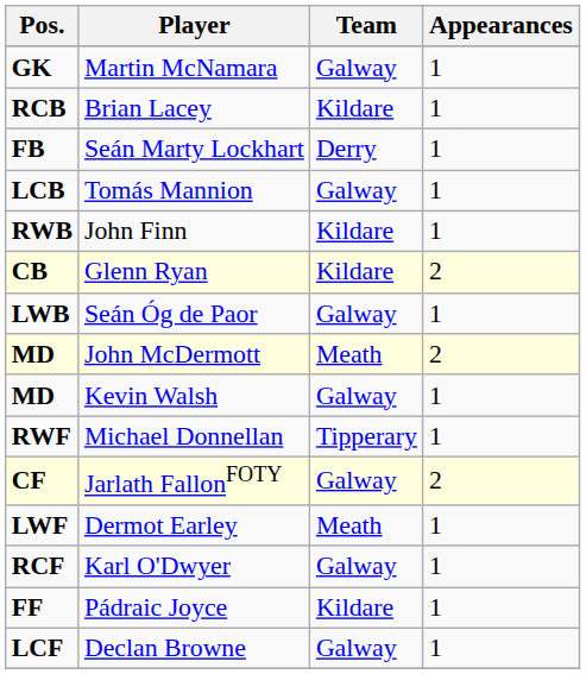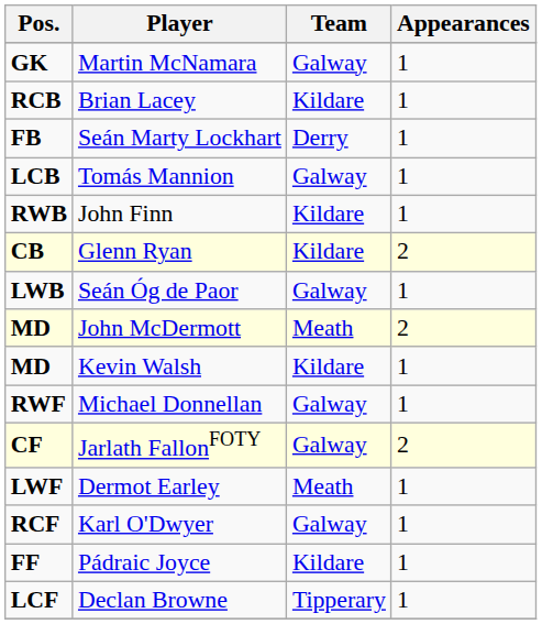 <table class="wikitable">
 <tr>
 <th>Pos.</th>
 <th>Player</th>
 <th>Team</th>
 <th>Appearances</th>
 </tr>
 <tr>
 </tr>
 <tr>
 <td><strong>GK</strong></td>
 <td> <a href='#'>Martin McNamara</a></td>
 <td><a href='#'>Galway</a></td>
 <td>1</td>
 </tr>
 <tr>
 <td><strong>RCB</strong></td>
 <td> <a href='#'>Brian Lacey</a></td>
 <td><a href='#'>Kildare</a></td>
 <td>1</td>
 </tr>
 <tr>
 <td><strong>FB</strong></td>
 <td> <a href='#'>Seán Marty Lockhart</a></td>
 <td><a href='#'>Derry</a></td>
 <td>1</td>
 </tr>
 <tr>
 <td><strong>LCB</strong></td>
 <td> <a href='#'>Tomás Mannion</a></td>
 <td><a href='#'>Galway</a></td>
 <td>1</td>
 </tr>
 <tr>
 <td><strong>RWB</strong></td>
 <td> John Finn</td>
 <td><a href='#'>Kildare</a></td>
 <td>1</td>
 </tr>
 <tr bgcolor=#FFFFDD>
 <td><strong>CB</strong></td>
 <td> <a href='#'>Glenn Ryan</a></td>
 <td><a href='#'>Kildare</a></td>
 <td>2</td>
 </tr>
 <tr>
 <td><strong>LWB</strong></td>
 <td> <a href='#'>Seán Óg de Paor</a></td>
 <td><a href='#'>Galway</a></td>
 <td>1</td>
 </tr>
 <tr bgcolor=#FFFFDD>
 <td><strong>MD</strong></td>
 <td> <a href='#'>John McDermott</a></td>
 <td><a href='#'>Meath</a></td>
 <td>2</td>
 </tr>
 <tr>
 <td><strong>MD</strong></td>
 <td> <a href='#'>Kevin Walsh</a></td>
-<td><a href='#'>Galway</a></td>
+<td><a href='#'>Kildare</a></td>
 <td>1</td>
 </tr>
 <tr>
 <td><strong>RWF</strong></td>
 <td> <a href='#'>Michael Donnellan</a></td>
-<td><a href='#'>Tipperary</a></td>
+<td><a href='#'>Galway</a></td>
 <td>1</td>
 </tr>
 <tr bgcolor=#FFFFDD>
 <td><strong>CF</strong></td>
 <td> <a href='#'>Jarlath Fallon</a><sup>FOTY</sup></td>
 <td><a href='#'>Galway</a></td>
 <td>2</td>
 </tr>
 <tr>
 <td><strong>LWF</strong></td>
 <td> <a href='#'>Dermot Earley</a></td>
 <td><a href='#'>Meath</a></td>
 <td>1</td>
 </tr>
 <tr>
 <td><strong>RCF</strong></td>
 <td> <a href='#'>Karl O'Dwyer</a></td>
 <td><a href='#'>Galway</a></td>
 <td>1</td>
 </tr>
 <tr>
 <td><strong>FF</strong></td>
 <td> <a href='#'>Pádraic Joyce</a></td>
 <td><a href='#'>Kildare</a></td>
 <td>1</td>
 </tr>
 <tr>
 <td><strong>LCF</strong></td>
 <td> <a href='#'>Declan Browne</a></td>
-<td><a href='#'>Galway</a></td>
+<td><a href='#'>Tipperary</a></td>
 <td>1</td>
 </tr>
 <tr>
 </tr>
 </table>
